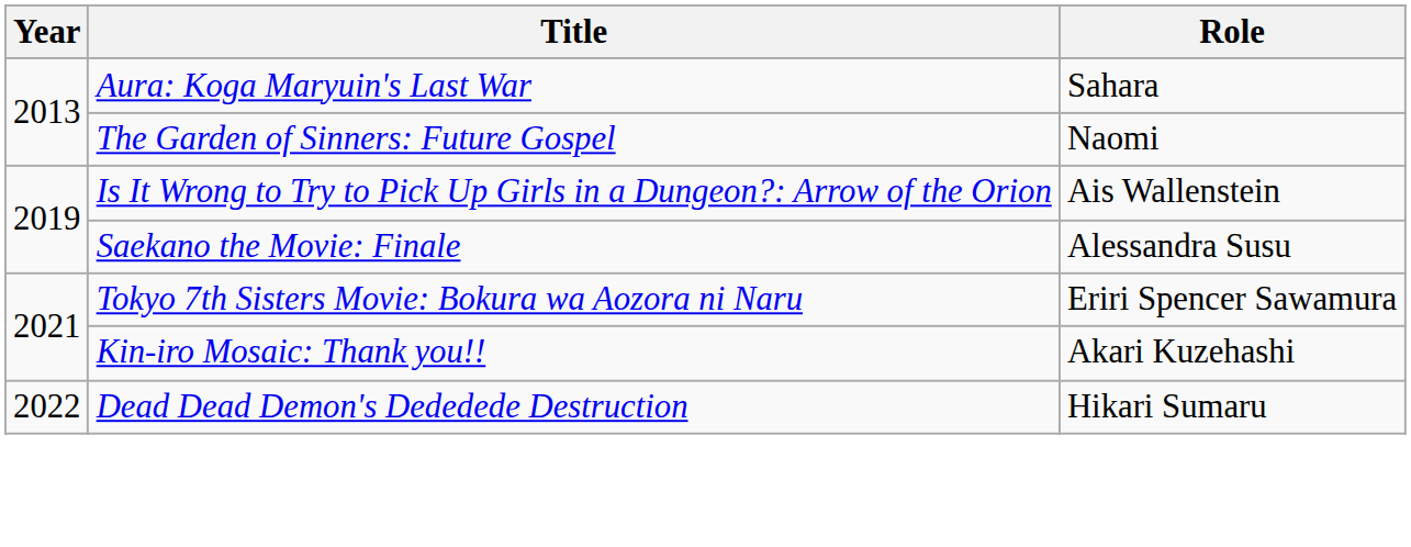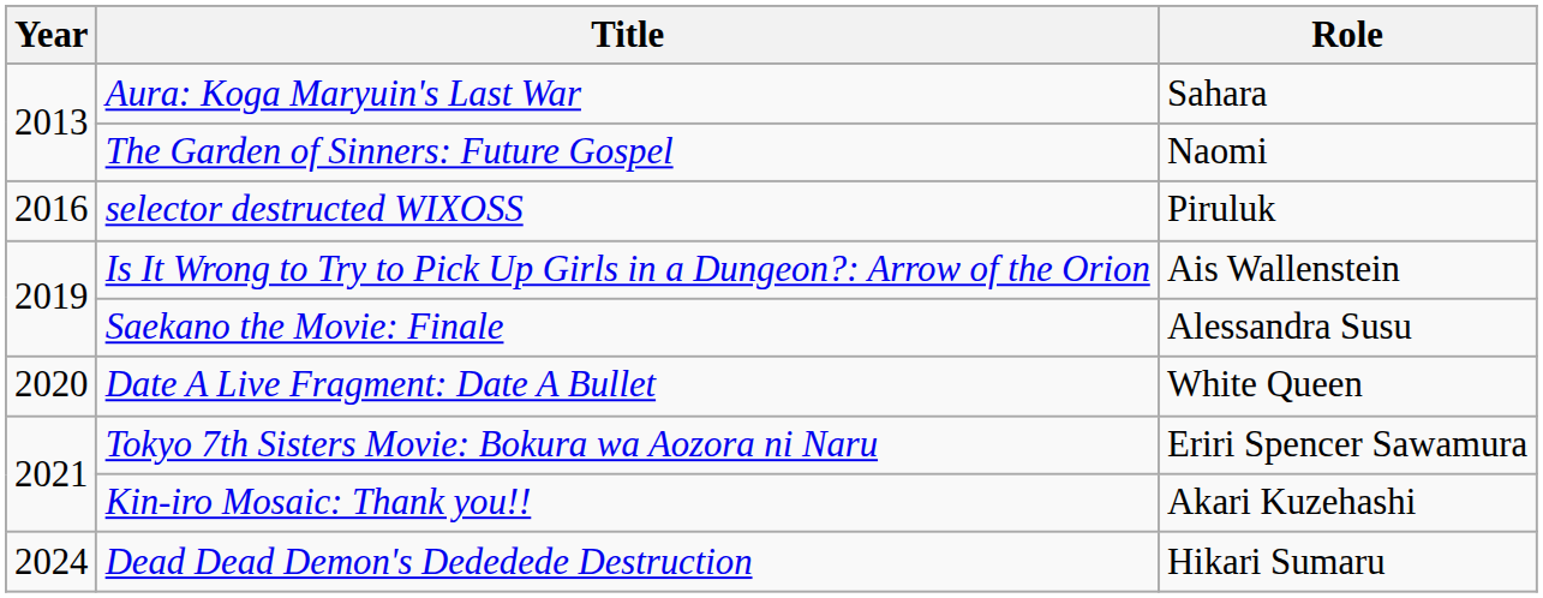 <table class="wikitable">
 <tr>
 <th>Year</th>
 <th>Title</th>
 <th>Role</th>
 </tr>
 <tr>
 <td rowspan="2">2013</td>
 <td><em><a href='#'>Aura: Koga Maryuin's Last War</a></em></td>
 <td>Sahara</td>
 </tr>
 <tr>
 <td><em><a href='#'>The Garden of Sinners: Future Gospel</a></em></td>
 <td>Naomi</td>
 </tr>
 <tr>
+<td>2016</td>
+<td><em><a href='#'>selector destructed WIXOSS</a></em></td>
+<td>Piruluk</td>
+</tr>
+<tr>
 <td rowspan="2">2019</td>
 <td><em><a href='#'>Is It Wrong to Try to Pick Up Girls in a Dungeon?: Arrow of the Orion</a></em></td>
 <td>Ais Wallenstein</td>
 </tr>
 <tr>
 <td><em><a href='#'>Saekano the Movie: Finale</a></em></td>
 <td>Alessandra Susu</td>
+</tr>
+<tr>
+<td>2020</td>
+<td><em><a href='#'>Date A Live Fragment: Date A Bullet</a></em></td>
+<td>White Queen</td>
 </tr>
 <tr>
 <td rowspan="2">2021</td>
 <td><em><a href='#'>Tokyo 7th Sisters Movie: Bokura wa Aozora ni Naru</a></em></td>
 <td>Eriri Spencer Sawamura</td>
 </tr>
 <tr>
 <td><em><a href='#'>Kin-iro Mosaic: Thank you!!</a></em></td>
 <td>Akari Kuzehashi</td>
 </tr>
 <tr>
-<td>2022</td>
+<td>2024</td>
 <td><em><a href='#'>Dead Dead Demon's Dededede Destruction</a></em></td>
 <td>Hikari Sumaru</td>
 </tr>
 </table>
